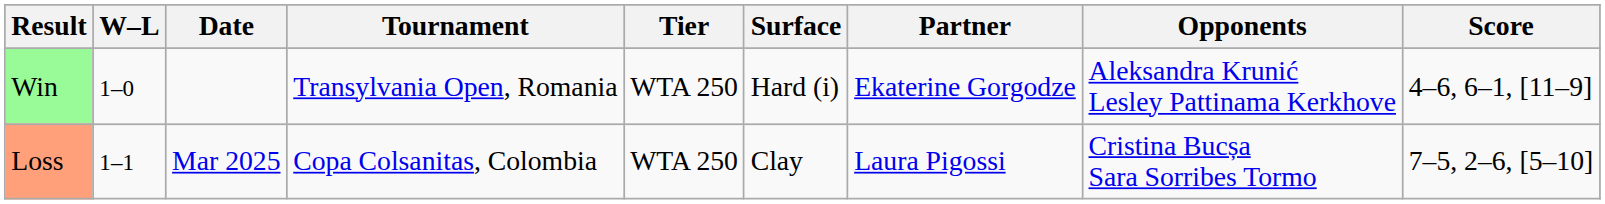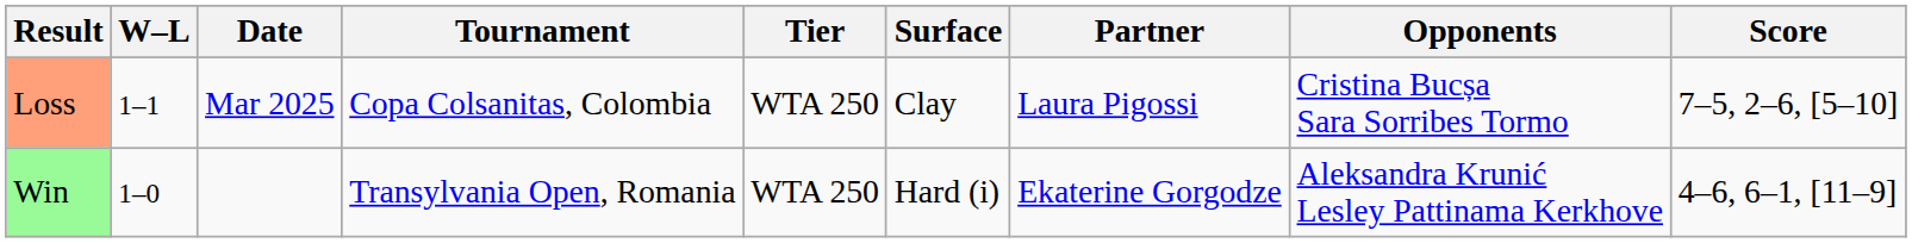 <table class="sortable wikitable">
 <tr>
 <th>Result</th>
 <th class="unsortable">W–L</th>
 <th>Date</th>
 <th>Tournament</th>
 <th>Tier</th>
 <th>Surface</th>
 <th>Partner</th>
 <th>Opponents</th>
 <th class="unsortable">Score</th>
 </tr>
 <tr>
+<td bgcolor=FFA07A>Loss</td>
+<td><small>1–1</small></td>
+<td><a href='#'>Mar 2025</a></td>
+<td><a href='#'>Copa Colsanitas</a>, Colombia</td>
+<td>WTA 250</td>
+<td>Clay</td>
+<td> <a href='#'>Laura Pigossi</a></td>
+<td> <a href='#'>Cristina Bucșa</a> <br>  <a href='#'>Sara Sorribes Tormo</a></td>
+<td>7–5, 2–6, [5–10]</td>
+</tr>
+<tr>
 <td style="background:#98fb98;">Win</td>
 <td><small>1–0</small></td>
 <td><a href='#'></a></td>
 <td><a href='#'>Transylvania Open</a>, Romania</td>
 <td>WTA 250</td>
 <td>Hard (i)</td>
 <td> <a href='#'>Ekaterine Gorgodze</a></td>
 <td> <a href='#'>Aleksandra Krunić</a> <br>  <a href='#'>Lesley Pattinama Kerkhove</a></td>
 <td>4–6, 6–1, [11–9]</td>
 </tr>
-<tr>
-<td bgcolor=FFA07A>Loss</td>
-<td><small>1–1</small></td>
-<td><a href='#'>Mar 2025</a></td>
-<td><a href='#'>Copa Colsanitas</a>, Colombia</td>
-<td>WTA 250</td>
-<td>Clay</td>
-<td> <a href='#'>Laura Pigossi</a></td>
-<td> <a href='#'>Cristina Bucșa</a> <br>  <a href='#'>Sara Sorribes Tormo</a></td>
-<td>7–5, 2–6, [5–10]</td>
-</tr>
 </table>
